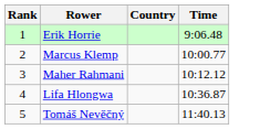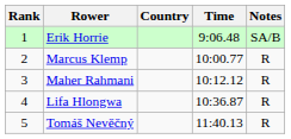 <table class="wikitable" style="text-align:center">
 <tr>
 <th>Rank</th>
 <th>Rower</th>
 <th>Country</th>
 <th>Time</th>
+<th>Notes</th>
 </tr>
 <tr bgcolor=ccffcc>
 <td>1</td>
 <td align="left"><a href='#'>Erik Horrie</a></td>
 <td align="left"></td>
 <td>9:06.48</td>
+<td>SA/B</td>
 </tr>
 <tr>
 <td>2</td>
 <td align="left"><a href='#'>Marcus Klemp</a></td>
 <td align="left"></td>
 <td>10:00.77</td>
+<td>R</td>
 </tr>
 <tr>
 <td>3</td>
 <td align="left"><a href='#'>Maher Rahmani</a></td>
 <td align="left"></td>
 <td>10:12.12</td>
+<td>R</td>
 </tr>
 <tr>
 <td>4</td>
 <td align="left"><a href='#'>Lifa Hlongwa</a></td>
 <td align="left"></td>
 <td>10:36.87</td>
+<td>R</td>
 </tr>
 <tr>
 <td>5</td>
 <td align="left"><a href='#'>Tomáš Nevěčný</a></td>
 <td align="left"></td>
 <td>11:40.13</td>
+<td>R</td>
 </tr>
 </table>
